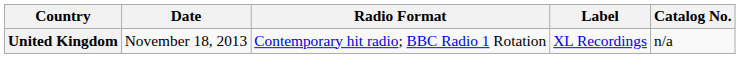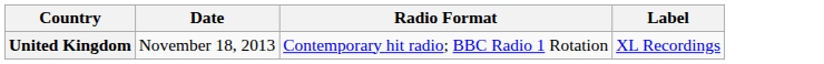 <table class="wikitable plainrowheaders">
 <tr>
 <th scope="col">Country</th>
 <th scope="col">Date</th>
 <th scope="col">Radio Format</th>
 <th scope="col">Label</th>
-<th scope="col">Catalog No.</th>
 </tr>
 <tr>
 <th scope="row">United Kingdom</th>
 <td>November 18, 2013</td>
 <td><a href='#'>Contemporary hit radio</a>; <a href='#'>BBC Radio 1</a> Rotation</td>
 <td><a href='#'>XL Recordings</a></td>
-<td>n/a</td>
 </tr>
 </table>
